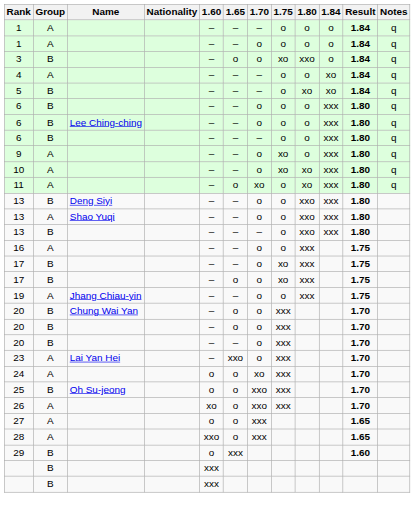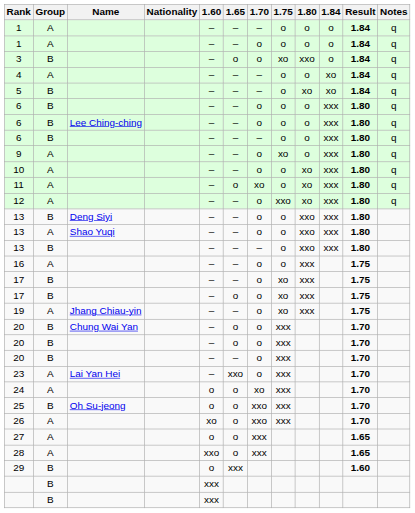 <table class="wikitable sortable" style="text-align:center">
 <tr>
 <th>Rank</th>
 <th>Group</th>
 <th>Name</th>
 <th>Nationality</th>
 <th>1.60</th>
 <th>1.65</th>
 <th>1.70</th>
 <th>1.75</th>
 <th>1.80</th>
 <th>1.84</th>
 <th>Result</th>
 <th>Notes</th>
 </tr>
 <tr bgcolor=ddffdd>
 <td>1</td>
 <td>A</td>
 <td align=left></td>
 <td align=left></td>
 <td>–</td>
 <td>–</td>
 <td>–</td>
 <td>o</td>
 <td>o</td>
 <td>o</td>
 <td><strong>1.84</strong></td>
 <td>q</td>
 </tr>
 <tr bgcolor=ddffdd>
 <td>1</td>
 <td>A</td>
 <td align=left></td>
 <td align=left></td>
 <td>–</td>
 <td>–</td>
 <td>o</td>
 <td>o</td>
 <td>o</td>
 <td>o</td>
 <td><strong>1.84</strong></td>
 <td>q</td>
 </tr>
 <tr bgcolor=ddffdd>
 <td>3</td>
 <td>B</td>
 <td align=left></td>
 <td align=left></td>
 <td>–</td>
 <td>o</td>
 <td>o</td>
 <td>xo</td>
 <td>xxo</td>
 <td>o</td>
 <td><strong>1.84</strong></td>
 <td>q</td>
 </tr>
 <tr bgcolor=ddffdd>
 <td>4</td>
 <td>A</td>
 <td align=left></td>
 <td align=left></td>
 <td>–</td>
 <td>–</td>
 <td>–</td>
 <td>o</td>
 <td>o</td>
 <td>xo</td>
 <td><strong>1.84</strong></td>
 <td>q</td>
 </tr>
 <tr bgcolor=ddffdd>
 <td>5</td>
 <td>B</td>
 <td align=left></td>
 <td align=left></td>
 <td>–</td>
 <td>–</td>
 <td>–</td>
 <td>o</td>
 <td>xo</td>
 <td>xo</td>
 <td><strong>1.84</strong></td>
 <td>q</td>
 </tr>
 <tr bgcolor=ddffdd>
 <td>6</td>
 <td>B</td>
 <td align=left></td>
 <td align=left></td>
 <td>–</td>
 <td>–</td>
 <td>o</td>
 <td>o</td>
 <td>o</td>
 <td>xxx</td>
 <td><strong>1.80</strong></td>
 <td>q</td>
 </tr>
 <tr bgcolor=ddffdd>
 <td>6</td>
 <td>B</td>
 <td align=left><a href='#'>Lee Ching-ching</a></td>
 <td align=left></td>
 <td>–</td>
 <td>–</td>
 <td>o</td>
 <td>o</td>
 <td>o</td>
 <td>xxx</td>
 <td><strong>1.80</strong></td>
 <td>q</td>
 </tr>
 <tr bgcolor=ddffdd>
 <td>6</td>
 <td>B</td>
 <td align=left></td>
 <td align=left></td>
 <td>–</td>
 <td>–</td>
 <td>–</td>
 <td>o</td>
 <td>o</td>
 <td>xxx</td>
 <td><strong>1.80</strong></td>
 <td>q</td>
 </tr>
 <tr bgcolor=ddffdd>
 <td>9</td>
 <td>A</td>
 <td align=left></td>
 <td align=left></td>
 <td>–</td>
 <td>–</td>
 <td>o</td>
 <td>xo</td>
 <td>o</td>
 <td>xxx</td>
 <td><strong>1.80</strong></td>
 <td>q</td>
 </tr>
 <tr bgcolor=ddffdd>
 <td>10</td>
 <td>A</td>
 <td align=left></td>
 <td align=left></td>
 <td>–</td>
 <td>–</td>
 <td>o</td>
-<td>xo</td>
+<td>o</td>
 <td>xo</td>
 <td>xxx</td>
 <td><strong>1.80</strong></td>
 <td>q</td>
 </tr>
 <tr bgcolor=ddffdd>
 <td>11</td>
 <td>A</td>
 <td align=left></td>
 <td align=left></td>
 <td>–</td>
 <td>o</td>
 <td>xo</td>
 <td>o</td>
+<td>xo</td>
+<td>xxx</td>
+<td><strong>1.80</strong></td>
+<td>q</td>
+</tr>
+<tr bgcolor=ddffdd>
+<td>12</td>
+<td>A</td>
+<td align=left></td>
+<td align=left></td>
+<td>–</td>
+<td>–</td>
+<td>o</td>
+<td>xxo</td>
 <td>xo</td>
 <td>xxx</td>
 <td><strong>1.80</strong></td>
 <td>q</td>
 </tr>
 <tr>
 <td>13</td>
 <td>B</td>
 <td align=left><a href='#'>Deng Siyi</a></td>
 <td align=left></td>
 <td>–</td>
 <td>–</td>
 <td>o</td>
 <td>o</td>
 <td>xxo</td>
 <td>xxx</td>
 <td><strong>1.80</strong></td>
 <td></td>
 </tr>
 <tr>
 <td>13</td>
 <td>A</td>
 <td align=left><a href='#'>Shao Yuqi</a></td>
 <td align=left></td>
 <td>–</td>
 <td>–</td>
 <td>o</td>
 <td>o</td>
 <td>xxo</td>
 <td>xxx</td>
 <td><strong>1.80</strong></td>
 <td></td>
 </tr>
 <tr>
 <td>13</td>
 <td>B</td>
 <td align=left></td>
 <td align=left></td>
 <td>–</td>
 <td>–</td>
 <td>–</td>
 <td>o</td>
 <td>xxo</td>
 <td>xxx</td>
 <td><strong>1.80</strong></td>
 <td></td>
 </tr>
 <tr>
 <td>16</td>
 <td>A</td>
 <td align=left></td>
 <td align=left></td>
 <td>–</td>
 <td>–</td>
 <td>o</td>
 <td>o</td>
 <td>xxx</td>
 <td></td>
 <td><strong>1.75</strong></td>
 <td></td>
 </tr>
 <tr>
 <td>17</td>
 <td>B</td>
 <td align=left></td>
 <td align=left></td>
 <td>–</td>
 <td>–</td>
 <td>o</td>
 <td>xo</td>
 <td>xxx</td>
 <td></td>
 <td><strong>1.75</strong></td>
 <td></td>
 </tr>
 <tr>
 <td>17</td>
 <td>B</td>
 <td align=left></td>
 <td align=left></td>
 <td>–</td>
 <td>o</td>
 <td>o</td>
 <td>xo</td>
 <td>xxx</td>
 <td></td>
 <td><strong>1.75</strong></td>
 <td></td>
 </tr>
 <tr>
 <td>19</td>
 <td>A</td>
 <td align=left><a href='#'>Jhang Chiau-yin</a></td>
 <td align=left></td>
 <td>–</td>
 <td>–</td>
 <td>o</td>
-<td>o</td>
+<td>xo</td>
 <td>xxx</td>
 <td></td>
 <td><strong>1.75</strong></td>
 <td></td>
 </tr>
 <tr>
 <td>20</td>
 <td>B</td>
 <td align=left><a href='#'>Chung Wai Yan</a></td>
 <td align=left></td>
 <td>–</td>
 <td>o</td>
 <td>o</td>
 <td>xxx</td>
 <td></td>
 <td></td>
 <td><strong>1.70</strong></td>
 <td></td>
 </tr>
 <tr>
 <td>20</td>
 <td>B</td>
 <td align=left></td>
 <td align=left></td>
 <td>–</td>
 <td>o</td>
 <td>o</td>
 <td>xxx</td>
 <td></td>
 <td></td>
 <td><strong>1.70</strong></td>
 <td></td>
 </tr>
 <tr>
 <td>20</td>
 <td>B</td>
 <td align=left></td>
 <td align=left></td>
 <td>–</td>
 <td>–</td>
 <td>o</td>
 <td>xxx</td>
 <td></td>
 <td></td>
 <td><strong>1.70</strong></td>
 <td></td>
 </tr>
 <tr>
 <td>23</td>
 <td>A</td>
 <td align=left><a href='#'>Lai Yan Hei</a></td>
 <td align=left></td>
 <td>–</td>
 <td>xxo</td>
 <td>o</td>
 <td>xxx</td>
 <td></td>
 <td></td>
 <td><strong>1.70</strong></td>
 <td></td>
 </tr>
 <tr>
 <td>24</td>
 <td>A</td>
 <td align=left></td>
 <td align=left></td>
 <td>o</td>
 <td>o</td>
 <td>xo</td>
 <td>xxx</td>
 <td></td>
 <td></td>
 <td><strong>1.70</strong></td>
 <td></td>
 </tr>
 <tr>
 <td>25</td>
 <td>B</td>
 <td align=left><a href='#'>Oh Su-jeong</a></td>
 <td align=left></td>
 <td>o</td>
 <td>o</td>
 <td>xxo</td>
 <td>xxx</td>
 <td></td>
 <td></td>
 <td><strong>1.70</strong></td>
 <td></td>
 </tr>
 <tr>
 <td>26</td>
 <td>A</td>
 <td align=left></td>
 <td align=left></td>
 <td>xo</td>
 <td>o</td>
 <td>xxo</td>
 <td>xxx</td>
 <td></td>
 <td></td>
 <td><strong>1.70</strong></td>
 <td></td>
 </tr>
 <tr>
 <td>27</td>
 <td>A</td>
 <td align=left></td>
 <td align=left></td>
 <td>o</td>
 <td>o</td>
 <td>xxx</td>
 <td></td>
 <td></td>
 <td></td>
 <td><strong>1.65</strong></td>
 <td></td>
 </tr>
 <tr>
 <td>28</td>
 <td>A</td>
 <td align=left></td>
 <td align=left></td>
 <td>xxo</td>
 <td>o</td>
 <td>xxx</td>
 <td></td>
 <td></td>
 <td></td>
 <td><strong>1.65</strong></td>
 <td></td>
 </tr>
 <tr>
 <td>29</td>
 <td>B</td>
 <td align=left></td>
 <td align=left></td>
 <td>o</td>
 <td>xxx</td>
 <td></td>
 <td></td>
 <td></td>
 <td></td>
 <td><strong>1.60</strong></td>
 <td></td>
 </tr>
 <tr>
 <td></td>
 <td>B</td>
 <td align=left></td>
 <td align=left></td>
 <td>xxx</td>
 <td></td>
 <td></td>
 <td></td>
 <td></td>
 <td></td>
 <td><strong></strong></td>
 <td></td>
 </tr>
 <tr>
 <td></td>
 <td>B</td>
 <td align=left></td>
 <td align=left></td>
 <td>xxx</td>
 <td></td>
 <td></td>
 <td></td>
 <td></td>
 <td></td>
 <td><strong></strong></td>
 <td></td>
 </tr>
 </table>
